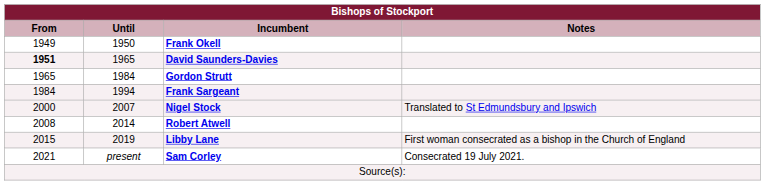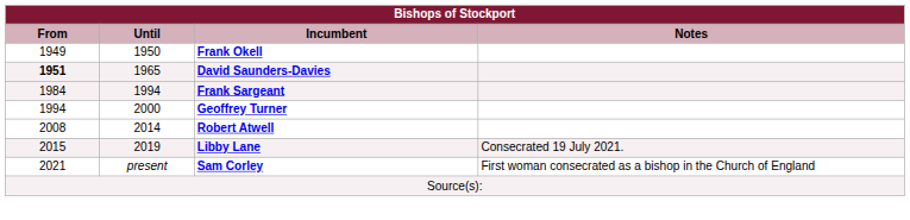 <table class="wikitable" style="width:95%;" border="1" cellpadding="2">
 <tr>
 <th colspan="4" style="background-color: #7F1734; color: white;">Bishops of Stockport</th>
 </tr>
 <tr valign=top>
 <th style="background-color:#D4B1BB" width="10%">From</th>
 <th style="background-color:#D4B1BB" width="10%">Until</th>
 <th style="background-color:#D4B1BB" width="30%">Incumbent</th>
 <th style="background-color:#D4B1BB" width="45%">Notes</th>
 </tr>
 <tr valign=top bgcolor="white">
 <td align="center">1949</td>
 <td align="center">1950</td>
 <td><strong><a href='#'>Frank Okell</a></strong></td>
 <td></td>
 </tr>
 <tr valign=top bgcolor="#F7F0F2">
 <td align="center"><strong>1951</strong></td>
 <td align="center">1965</td>
 <td><strong><a href='#'>David Saunders-Davies</a></strong></td>
 <td></td>
 </tr>
-<tr valign=top bgcolor="white">
-<td align="center">1965</td>
-<td align="center">1984</td>
-<td><strong><a href='#'>Gordon Strutt</a></strong></td>
-<td></td>
-</tr>
 <tr valign=top bgcolor="#F7F0F2">
 <td align="center">1984</td>
 <td align="center">1994</td>
 <td><strong><a href='#'>Frank Sargeant</a></strong></td>
 <td></td>
 </tr>
-<tr valign=top bgcolor="#F7F0F2">
+<tr valign=top bgcolor="white">
+<td align="center">1994</td>
 <td align="center">2000</td>
-<td align="center">2007</td>
-<td><strong><a href='#'>Nigel Stock</a></strong> </td>
-<td>Translated to <a href='#'>St Edmundsbury and Ipswich</a></td>
+<td><strong><a href='#'>Geoffrey Turner</a></strong></td>
+<td></td>
 </tr>
 <tr valign=top bgcolor="white">
 <td align="center">2008</td>
 <td align="center">2014</td>
 <td><strong><a href='#'>Robert Atwell</a></strong> </td>
 <td></td>
 </tr>
 <tr valign=top bgcolor="#F7F0F2">
 <td align="center">2015</td>
 <td align="center">2019</td>
 <td><strong><a href='#'>Libby Lane</a></strong></td>
-<td>First woman consecrated as a bishop in the Church of England</td>
+<td>Consecrated 19 July 2021.</td>
 </tr>
 <tr valign=top bgcolor="white">
 <td align="center">2021</td>
 <td align="center"><em>present</em></td>
 <td><strong><a href='#'>Sam Corley</a></strong></td>
-<td>Consecrated 19 July 2021.</td>
+<td>First woman consecrated as a bishop in the Church of England</td>
 </tr>
 <tr valign=top bgcolor="#F7F0F2">
 <td align="center" colspan="4">Source(s):</td>
 </tr>
 </table>
